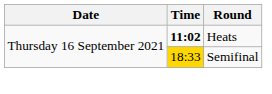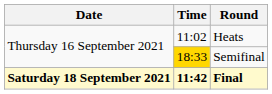 <table class="wikitable">
 <tr>
 <th>Date</th>
 <th>Time</th>
 <th>Round</th>
 </tr>
 <tr>
 <td rowspan=2>Thursday 16 September 2021</td>
-<td><strong>11:02</strong></td>
+<td>11:02</td>
 <td>Heats</td>
 </tr>
 <tr>
 <td style="background: gold;">18:33</td>
 <td>Semifinal</td>
 </tr>
+<tr>
+<td style=background:lemonchiffon><strong>Saturday 18 September 2021</strong></td>
+<td style=background:lemonchiffon><strong>11:42</strong></td>
+<td style=background:lemonchiffon><strong>Final</strong></td>
+</tr>
 </table>
